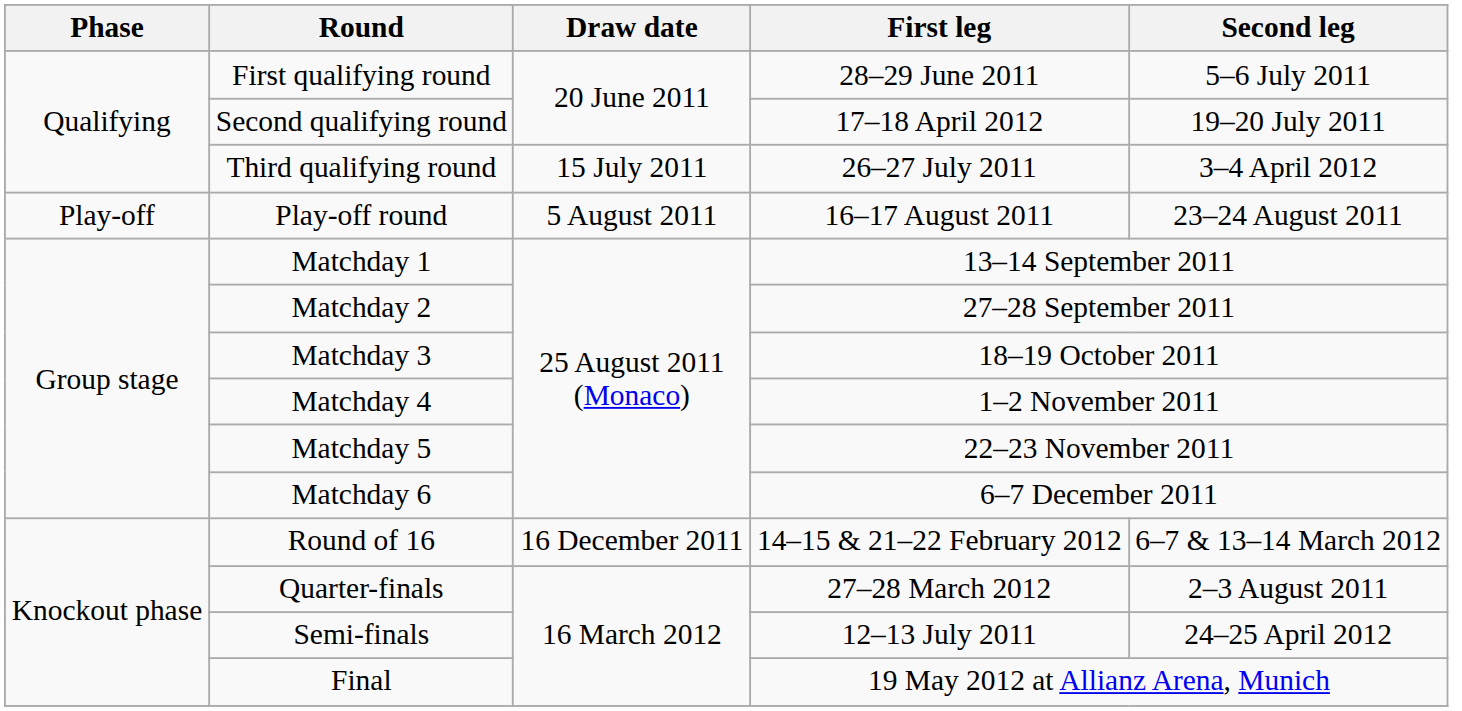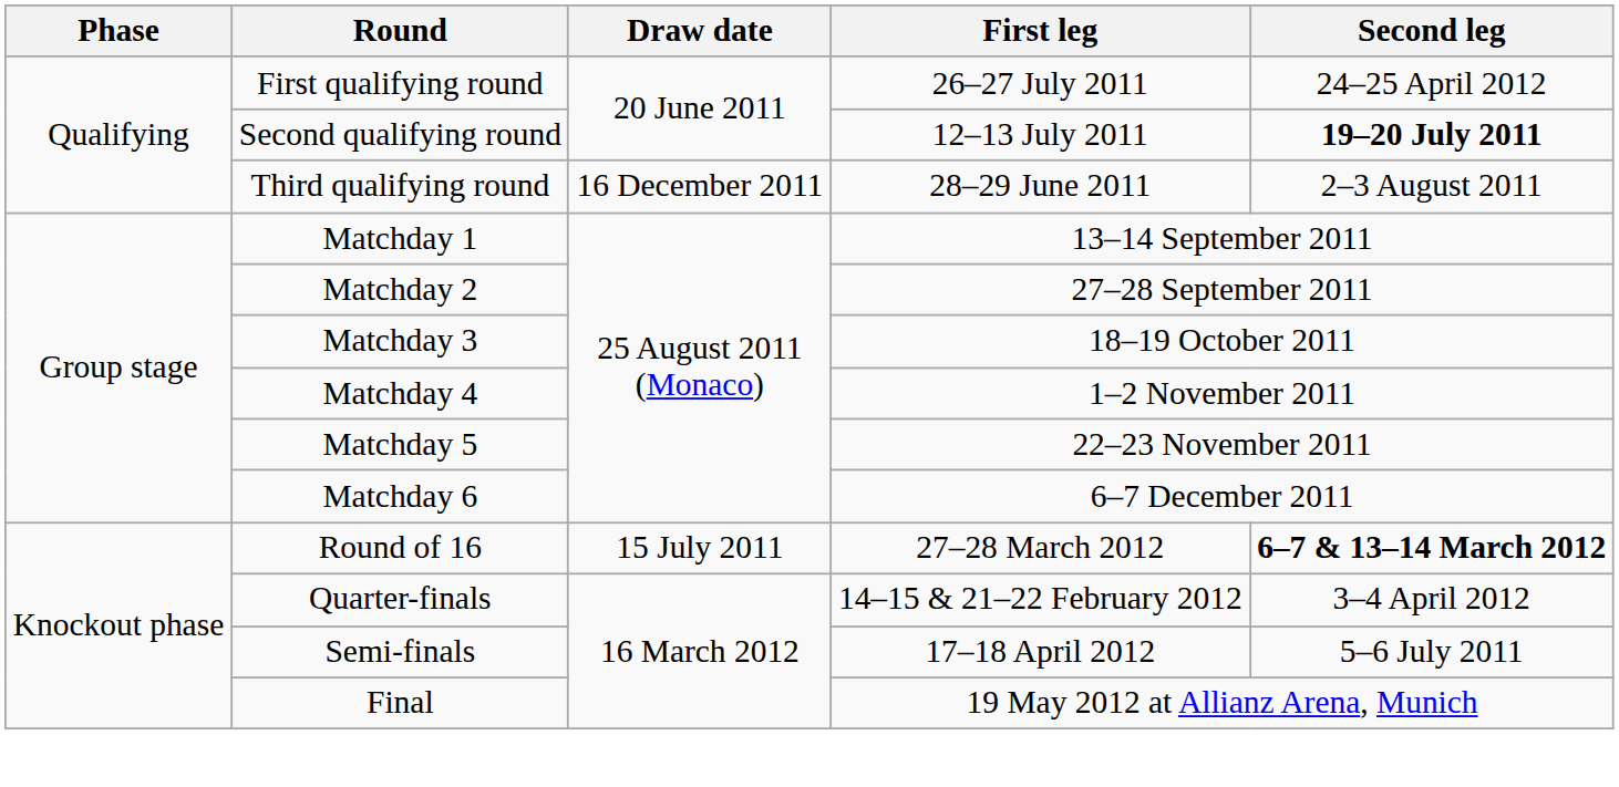 <table class="wikitable" style="text-align:center">
 <tr>
 <th>Phase</th>
 <th>Round</th>
 <th>Draw date</th>
 <th>First leg</th>
 <th>Second leg</th>
 </tr>
 <tr>
 <td rowspan=3>Qualifying</td>
 <td>First qualifying round</td>
 <td rowspan=2>20 June 2011</td>
-<td>28–29 June 2011</td>
-<td>5–6 July 2011</td>
+<td>26–27 July 2011</td>
+<td>24–25 April 2012</td>
 </tr>
 <tr>
 <td>Second qualifying round</td>
-<td>17–18 April 2012</td>
-<td>19–20 July 2011</td>
+<td>12–13 July 2011</td>
+<td><strong>19–20 July 2011</strong></td>
 </tr>
 <tr>
 <td>Third qualifying round</td>
-<td>15 July 2011</td>
-<td>26–27 July 2011</td>
-<td>3–4 April 2012</td>
-</tr>
-<tr>
-<td>Play-off</td>
-<td>Play-off round</td>
-<td>5 August 2011</td>
-<td>16–17 August 2011</td>
-<td>23–24 August 2011</td>
+<td>16 December 2011</td>
+<td>28–29 June 2011</td>
+<td>2–3 August 2011</td>
 </tr>
 <tr>
 <td rowspan=6>Group stage</td>
 <td>Matchday 1</td>
 <td rowspan=6>25 August 2011<br>(<a href='#'>Monaco</a>)</td>
 <td colspan=2>13–14 September 2011</td>
 </tr>
 <tr>
 <td>Matchday 2</td>
 <td colspan=2>27–28 September 2011</td>
 </tr>
 <tr>
 <td>Matchday 3</td>
 <td colspan=2>18–19 October 2011</td>
 </tr>
 <tr>
 <td>Matchday 4</td>
 <td colspan=2>1–2 November 2011</td>
 </tr>
 <tr>
 <td>Matchday 5</td>
 <td colspan=2>22–23 November 2011</td>
 </tr>
 <tr>
 <td>Matchday 6</td>
 <td colspan=2>6–7 December 2011</td>
 </tr>
 <tr>
 <td rowspan=4>Knockout phase</td>
 <td>Round of 16</td>
-<td>16 December 2011</td>
-<td>14–15 & 21–22 February 2012</td>
-<td>6–7 & 13–14 March 2012</td>
+<td>15 July 2011</td>
+<td>27–28 March 2012</td>
+<td><strong>6–7 & 13–14 March 2012</strong></td>
 </tr>
 <tr>
 <td>Quarter-finals</td>
 <td rowspan=3>16 March 2012</td>
-<td>27–28 March 2012</td>
-<td>2–3 August 2011</td>
+<td>14–15 & 21–22 February 2012</td>
+<td>3–4 April 2012</td>
 </tr>
 <tr>
 <td>Semi-finals</td>
-<td>12–13 July 2011</td>
-<td>24–25 April 2012</td>
+<td>17–18 April 2012</td>
+<td>5–6 July 2011</td>
 </tr>
 <tr>
 <td>Final</td>
 <td colspan="2">19 May 2012 at <a href='#'>Allianz Arena</a>, <a href='#'>Munich</a></td>
 </tr>
 </table>
